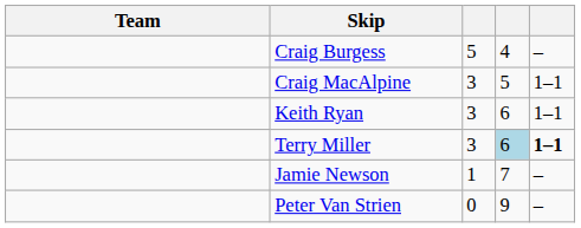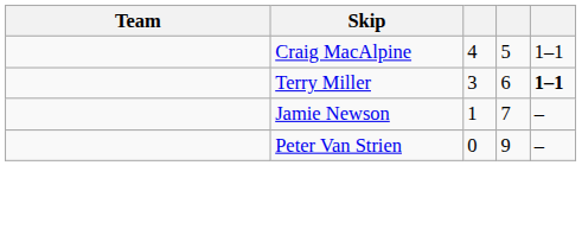 <table class="wikitable">
 <tr>
 <th width=210>Team</th>
 <th width=150>Skip</th>
 <th width=20></th>
 <th width=20></th>
 <th width=30></th>
 </tr>
 <tr>
 <td></td>
-<td><a href='#'>Craig Burgess</a></td>
+<td><a href='#'>Craig MacAlpine</a></td>
+<td>4</td>
 <td>5</td>
-<td>4</td>
-<td>–</td>
-</tr>
-<tr>
-<td></td>
-<td><a href='#'>Craig MacAlpine</a></td>
-<td>3</td>
-<td>5</td>
-<td>1–1</td>
-</tr>
-<tr>
-<td></td>
-<td><a href='#'>Keith Ryan</a></td>
-<td>3</td>
-<td>6</td>
 <td>1–1</td>
 </tr>
 <tr>
 <td></td>
 <td><a href='#'>Terry Miller</a></td>
 <td>3</td>
-<td style="background: lightblue;">6</td>
+<td>6</td>
 <td><strong>1–1</strong></td>
 </tr>
 <tr>
 <td></td>
 <td><a href='#'>Jamie Newson</a></td>
 <td>1</td>
 <td>7</td>
 <td>–</td>
 </tr>
 <tr>
 <td></td>
 <td><a href='#'>Peter Van Strien</a></td>
 <td>0</td>
 <td>9</td>
 <td>–</td>
 </tr>
 </table>
